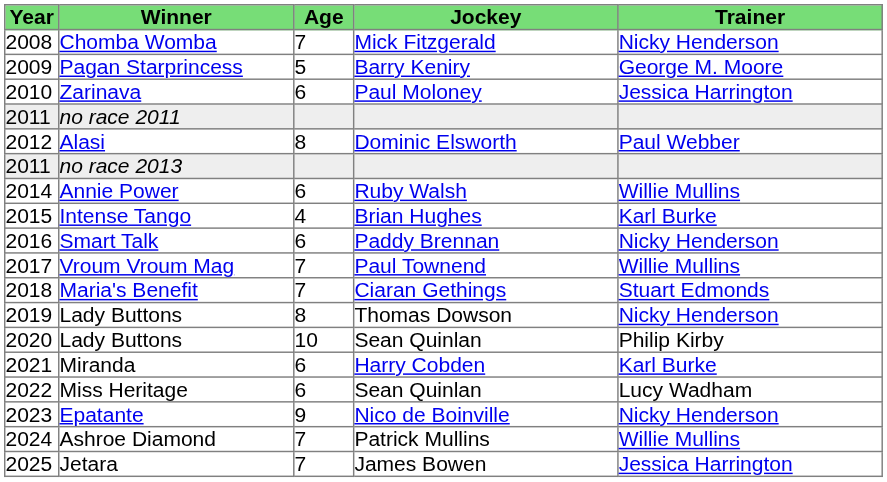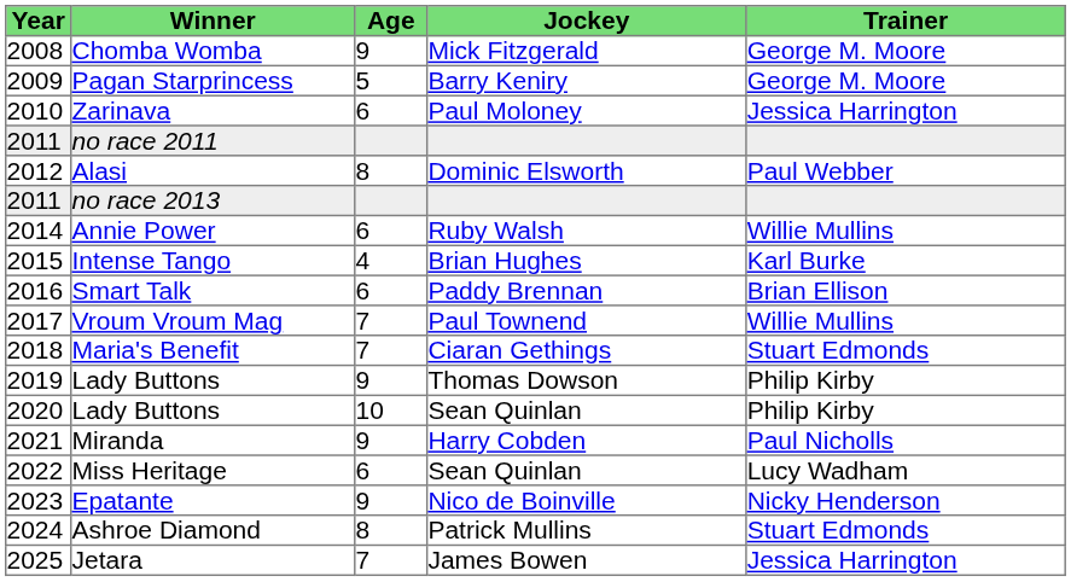 <table class = "sortable" | border="1" cellpadding="0" style="border-collapse: collapse; font-size:90%">
 <tr bgcolor="#77dd77" align="center">
 <th width="36px"><strong>Year</strong><br></th>
 <th width="160px"><strong>Winner</strong><br></th>
 <th width="40px"><strong>Age</strong><br></th>
 <th width="180px"><strong>Jockey</strong><br></th>
 <th width="180px"><strong>Trainer</strong><br></th>
 </tr>
 <tr>
 <td>2008</td>
 <td><a href='#'>Chomba Womba</a></td>
-<td>7</td>
+<td>9</td>
 <td><a href='#'>Mick Fitzgerald</a></td>
-<td><a href='#'>Nicky Henderson</a></td>
+<td><a href='#'>George M. Moore</a></td>
 </tr>
 <tr>
 <td>2009</td>
 <td><a href='#'>Pagan Starprincess</a></td>
 <td>5</td>
 <td><a href='#'>Barry Keniry</a></td>
 <td><a href='#'>George M. Moore</a></td>
 </tr>
 <tr>
 <td>2010</td>
 <td><a href='#'>Zarinava</a></td>
 <td>6</td>
 <td><a href='#'>Paul Moloney</a></td>
 <td><a href='#'>Jessica Harrington</a></td>
 </tr>
 <tr bgcolor="#eeeeee">
 <td><span>2011</span></td>
 <td><em>no race 2011</em></td>
 <td></td>
 <td></td>
 <td></td>
 </tr>
 <tr>
 <td>2012</td>
 <td><a href='#'>Alasi</a></td>
 <td>8</td>
 <td><a href='#'>Dominic Elsworth</a></td>
 <td><a href='#'>Paul Webber</a></td>
 </tr>
 <tr bgcolor="#eeeeee">
 <td><span>2011</span></td>
 <td><em>no race 2013</em></td>
 <td></td>
 <td></td>
 <td></td>
 </tr>
 <tr>
 <td>2014</td>
 <td><a href='#'>Annie Power</a></td>
 <td>6</td>
 <td><a href='#'>Ruby Walsh</a></td>
 <td><a href='#'>Willie Mullins</a></td>
 </tr>
 <tr>
 <td>2015</td>
 <td><a href='#'>Intense Tango</a></td>
 <td>4</td>
 <td><a href='#'>Brian Hughes</a></td>
 <td><a href='#'>Karl Burke</a></td>
 </tr>
 <tr>
 <td>2016</td>
 <td><a href='#'>Smart Talk</a></td>
 <td>6</td>
 <td><a href='#'>Paddy Brennan</a></td>
-<td><a href='#'>Nicky Henderson</a></td>
+<td><a href='#'>Brian Ellison</a></td>
 </tr>
 <tr>
 <td>2017</td>
 <td><a href='#'>Vroum Vroum Mag</a></td>
 <td>7</td>
 <td><a href='#'>Paul Townend</a></td>
 <td><a href='#'>Willie Mullins</a></td>
 </tr>
 <tr>
 <td>2018</td>
 <td><a href='#'>Maria's Benefit</a></td>
 <td>7</td>
 <td><a href='#'>Ciaran Gethings</a></td>
 <td><a href='#'>Stuart Edmonds</a></td>
 </tr>
 <tr>
 <td>2019</td>
 <td>Lady Buttons</td>
-<td>8</td>
+<td>9</td>
 <td>Thomas Dowson</td>
-<td><a href='#'>Nicky Henderson</a></td>
+<td>Philip Kirby</td>
 </tr>
 <tr>
 <td>2020</td>
 <td>Lady Buttons</td>
 <td>10</td>
 <td>Sean Quinlan</td>
 <td>Philip Kirby</td>
 </tr>
 <tr>
 <td>2021</td>
 <td>Miranda</td>
-<td>6</td>
+<td>9</td>
 <td><a href='#'>Harry Cobden</a></td>
-<td><a href='#'>Karl Burke</a></td>
+<td><a href='#'>Paul Nicholls</a></td>
 </tr>
 <tr>
 <td>2022</td>
 <td>Miss Heritage</td>
 <td>6</td>
 <td>Sean Quinlan</td>
 <td>Lucy Wadham</td>
 </tr>
 <tr>
 <td>2023</td>
 <td><a href='#'>Epatante</a></td>
 <td>9</td>
 <td><a href='#'>Nico de Boinville</a></td>
 <td><a href='#'>Nicky Henderson</a></td>
 </tr>
 <tr>
 <td>2024</td>
 <td>Ashroe Diamond</td>
-<td>7</td>
+<td>8</td>
 <td>Patrick Mullins</td>
-<td><a href='#'>Willie Mullins</a></td>
+<td><a href='#'>Stuart Edmonds</a></td>
 </tr>
 <tr>
 <td>2025</td>
 <td>Jetara</td>
 <td>7</td>
 <td>James Bowen</td>
 <td><a href='#'>Jessica Harrington</a></td>
 </tr>
 </table>
